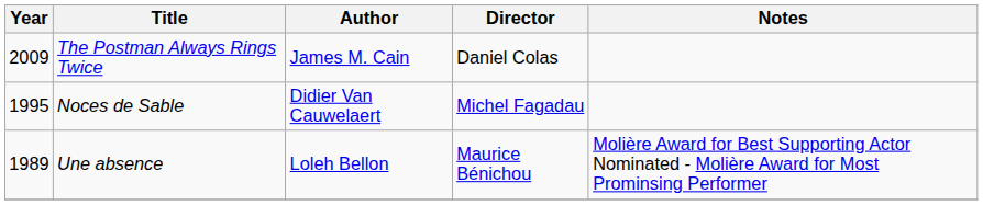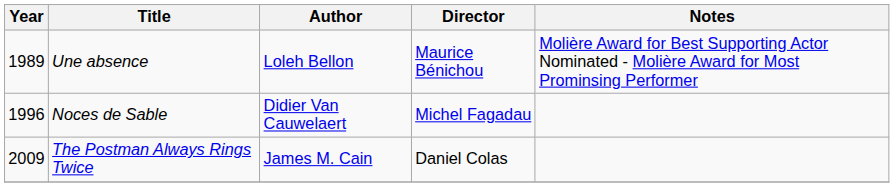 <table class="wikitable sortable">
 <tr>
 <th>Year</th>
 <th>Title</th>
 <th>Author</th>
 <th>Director</th>
 <th class="unsortable">Notes</th>
 </tr>
 <tr>
+<td rowspan=1>1989</td>
+<td><em>Une absence</em></td>
+<td><a href='#'>Loleh Bellon</a></td>
+<td><a href='#'>Maurice Bénichou</a></td>
+<td><a href='#'>Molière Award for Best Supporting Actor</a><br>Nominated - <a href='#'>Molière Award for Most Prominsing Performer</a></td>
+</tr>
+<tr>
+<td rowspan=1>1996</td>
+<td><em>Noces de Sable</em></td>
+<td><a href='#'>Didier Van Cauwelaert</a></td>
+<td><a href='#'>Michel Fagadau</a></td>
+<td></td>
+</tr>
+<tr>
 <td rowspan=1>2009</td>
 <td><em><a href='#'>The Postman Always Rings Twice</a></em></td>
 <td><a href='#'>James M. Cain</a></td>
 <td>Daniel Colas</td>
 <td></td>
 </tr>
 <tr>
-<td rowspan=1>1995</td>
-<td><em>Noces de Sable</em></td>
-<td><a href='#'>Didier Van Cauwelaert</a></td>
-<td><a href='#'>Michel Fagadau</a></td>
-<td></td>
-</tr>
-<tr>
-<td rowspan=1>1989</td>
-<td><em>Une absence</em></td>
-<td><a href='#'>Loleh Bellon</a></td>
-<td><a href='#'>Maurice Bénichou</a></td>
-<td><a href='#'>Molière Award for Best Supporting Actor</a><br>Nominated - <a href='#'>Molière Award for Most Prominsing Performer</a></td>
-</tr>
-<tr>
 </tr>
 </table>
